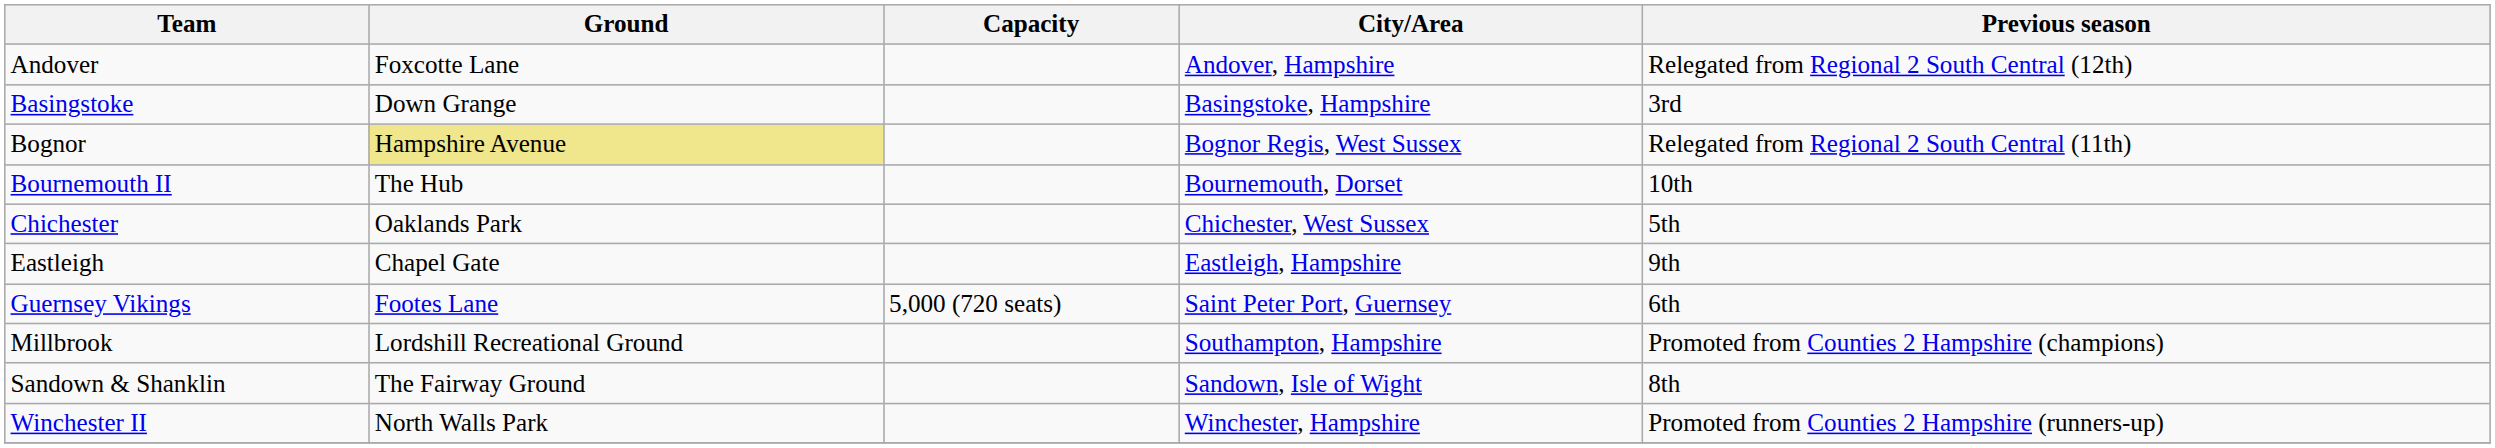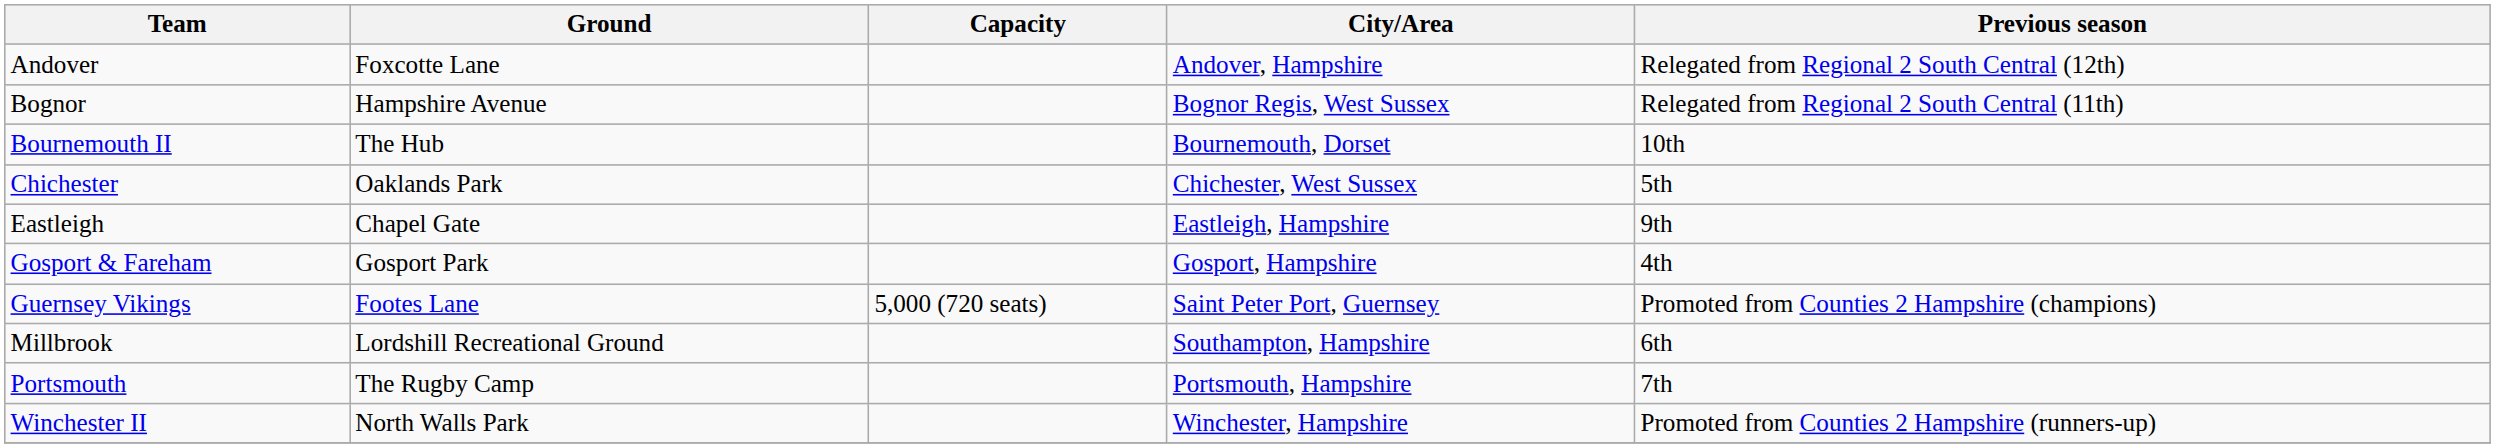 <table class="wikitable sortable" width=100%>
 <tr>
 <th>Team</th>
 <th>Ground</th>
 <th>Capacity</th>
 <th>City/Area</th>
 <th>Previous season</th>
 </tr>
 <tr>
 <td>Andover</td>
 <td>Foxcotte Lane</td>
 <td></td>
 <td><a href='#'>Andover</a>, <a href='#'>Hampshire</a></td>
 <td>Relegated from <a href='#'>Regional  2 South Central</a> (12th)</td>
 </tr>
 <tr>
-<td><a href='#'>Basingstoke</a></td>
-<td>Down Grange</td>
-<td></td>
-<td><a href='#'>Basingstoke</a>, <a href='#'>Hampshire</a></td>
-<td>3rd</td>
-</tr>
-<tr>
 <td>Bognor</td>
-<td style="background: khaki;">Hampshire Avenue</td>
+<td>Hampshire Avenue</td>
 <td></td>
 <td><a href='#'>Bognor Regis</a>, <a href='#'>West Sussex</a></td>
 <td>Relegated from <a href='#'>Regional  2 South Central</a> (11th)</td>
 </tr>
 <tr>
 <td><a href='#'>Bournemouth II</a></td>
 <td>The Hub</td>
 <td></td>
 <td><a href='#'>Bournemouth</a>, <a href='#'>Dorset</a></td>
 <td>10th</td>
 </tr>
 <tr>
 <td><a href='#'>Chichester</a></td>
 <td>Oaklands Park</td>
 <td></td>
 <td><a href='#'>Chichester</a>, <a href='#'>West Sussex</a></td>
 <td>5th</td>
 </tr>
 <tr>
 <td>Eastleigh</td>
 <td>Chapel Gate</td>
 <td></td>
 <td><a href='#'>Eastleigh</a>, <a href='#'>Hampshire</a></td>
 <td>9th</td>
 </tr>
 <tr>
+<td><a href='#'>Gosport & Fareham</a></td>
+<td>Gosport Park</td>
+<td></td>
+<td><a href='#'>Gosport</a>, <a href='#'>Hampshire</a></td>
+<td>4th</td>
+</tr>
+<tr>
 <td><a href='#'>Guernsey Vikings</a></td>
 <td><a href='#'>Footes Lane</a></td>
 <td>5,000 (720 seats)</td>
 <td><a href='#'>Saint Peter Port</a>, <a href='#'>Guernsey</a></td>
-<td>6th</td>
+<td>Promoted from <a href='#'>Counties 2 Hampshire</a> (champions)</td>
 </tr>
 <tr>
 <td>Millbrook</td>
 <td>Lordshill Recreational Ground</td>
 <td></td>
 <td><a href='#'>Southampton</a>, <a href='#'>Hampshire</a></td>
-<td>Promoted from <a href='#'>Counties 2 Hampshire</a> (champions)</td>
+<td>6th</td>
 </tr>
 <tr>
-<td>Sandown & Shanklin</td>
-<td>The Fairway Ground</td>
+<td><a href='#'>Portsmouth</a></td>
+<td>The Rugby Camp</td>
 <td></td>
-<td><a href='#'>Sandown</a>, <a href='#'>Isle of Wight</a></td>
-<td>8th</td>
+<td><a href='#'>Portsmouth</a>, <a href='#'>Hampshire</a></td>
+<td>7th</td>
 </tr>
 <tr>
 <td><a href='#'>Winchester II</a></td>
 <td>North Walls Park</td>
 <td></td>
 <td><a href='#'>Winchester</a>, <a href='#'>Hampshire</a></td>
 <td>Promoted from <a href='#'>Counties 2 Hampshire</a> (runners-up)</td>
 </tr>
 <tr>
 </tr>
 </table>
